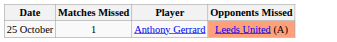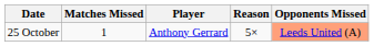 <table class="wikitable" style="text-align: center">
 <tr>
 <th>Date</th>
 <th>Matches Missed</th>
 <th>Player</th>
+<th>Reason</th>
 <th>Opponents Missed</th>
 </tr>
 <tr>
 <td>25 October</td>
 <td>1</td>
 <td><a href='#'>Anthony Gerrard</a></td>
+<td>5× </td>
 <td style="background: lightsalmon;"><a href='#'>Leeds United</a> (A)</td>
 </tr>
 </table>
